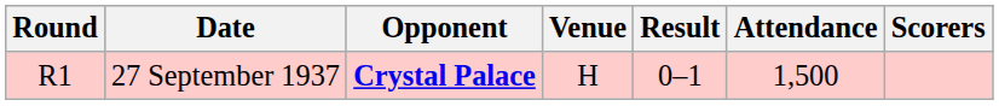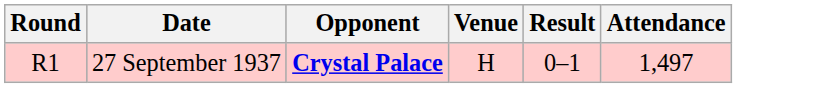 <table class="wikitable" style="font-size:100%; text-align:center">
 <tr>
 <th>Round</th>
 <th>Date</th>
 <th>Opponent</th>
 <th>Venue</th>
 <th>Result</th>
 <th>Attendance</th>
-<th>Scorers</th>
 </tr>
 <tr style="background-color: #FFCCCC;">
 <td>R1</td>
 <td>27 September 1937</td>
 <td><strong><a href='#'>Crystal Palace</a></strong></td>
 <td>H</td>
 <td>0–1</td>
-<td>1,500</td>
-<td></td>
+<td>1,497</td>
 </tr>
 </table>
